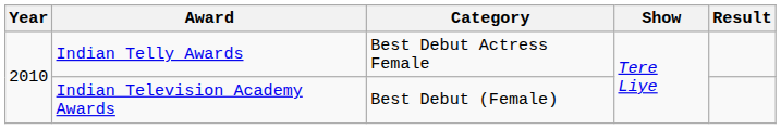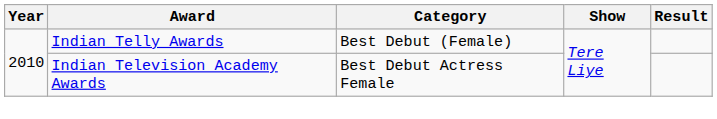 <table class="wikitable sortable">
 <tr>
 <th>Year</th>
 <th>Award</th>
 <th>Category</th>
 <th>Show</th>
 <th>Result</th>
 </tr>
 <tr>
 <td rowspan="2">2010</td>
 <td><a href='#'>Indian Telly Awards</a></td>
-<td>Best Debut Actress Female</td>
+<td>Best Debut (Female)</td>
 <td rowspan=8><em><a href='#'>Tere Liye</a></em></td>
 <td></td>
 </tr>
 <tr>
 <td><a href='#'>Indian Television Academy Awards</a></td>
-<td>Best Debut (Female)</td>
+<td>Best Debut Actress Female</td>
 <td></td>
 </tr>
 </table>
